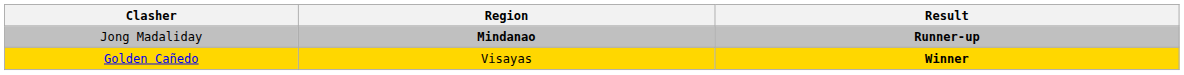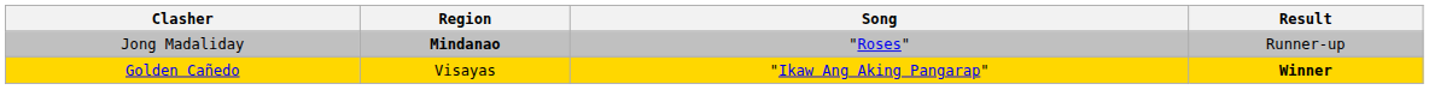 <table class="wikitable" style="text-align:center; line-height:17px; width:100%;">
 <tr>
 <th width="25%">Clasher</th>
 <th>Region</th>
+<th>Song</th>
 <th>Result</th>
 </tr>
 <tr>
 <td style="background:silver;">Jong Madaliday</td>
 <td style="background:silver;"><strong>Mindanao</strong></td>
-<td style="background:silver;"><strong>Runner-up</strong></td>
+<td style="background:silver;">"<a href='#'>Roses</a>"</td>
+<td style="background:silver;">Runner-up</td>
 </tr>
 <tr>
 <td style="background:gold;"><a href='#'>Golden Cañedo</a></td>
 <td style="background:gold;">Visayas</td>
+<td style="background:gold;">"<a href='#'>Ikaw Ang Aking Pangarap</a>"</td>
 <td style="background:gold;"><strong>Winner</strong></td>
 </tr>
 </table>
